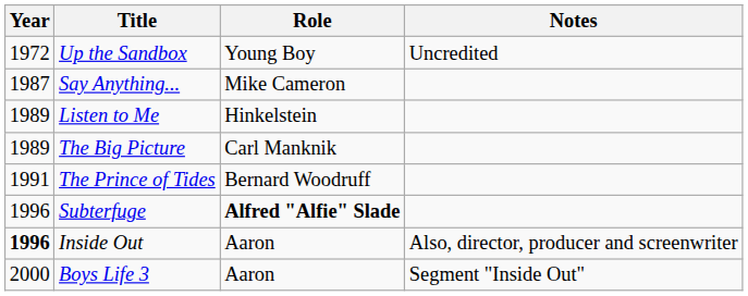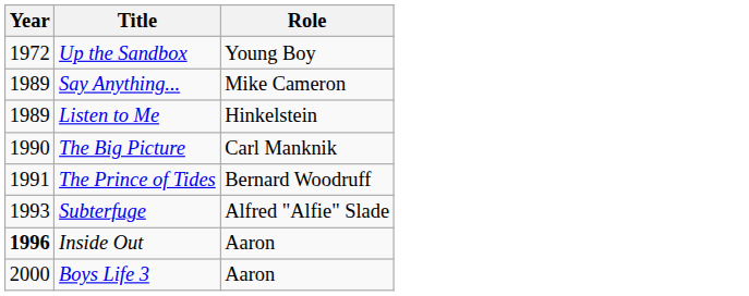 <table class="wikitable sortable">
 <tr>
 <th>Year</th>
 <th>Title</th>
 <th>Role</th>
-<th class="unsortable">Notes</th>
 </tr>
 <tr>
 <td>1972</td>
 <td><em><a href='#'>Up the Sandbox</a></em></td>
 <td>Young Boy</td>
-<td>Uncredited</td>
 </tr>
 <tr>
-<td>1987</td>
+<td>1989</td>
 <td><em><a href='#'>Say Anything...</a></em></td>
 <td>Mike Cameron</td>
-<td></td>
 </tr>
 <tr>
 <td>1989</td>
 <td><em><a href='#'>Listen to Me</a></em></td>
 <td>Hinkelstein</td>
-<td></td>
 </tr>
 <tr>
-<td>1989</td>
+<td>1990</td>
 <td><em><a href='#'>The Big Picture</a></em></td>
 <td>Carl Manknik</td>
-<td></td>
 </tr>
 <tr>
 <td>1991</td>
 <td><em><a href='#'>The Prince of Tides</a></em></td>
 <td>Bernard Woodruff</td>
-<td></td>
 </tr>
 <tr>
-<td>1996</td>
+<td>1993</td>
 <td><em><a href='#'>Subterfuge</a></em></td>
-<td><strong>Alfred "Alfie" Slade</strong></td>
-<td></td>
+<td>Alfred "Alfie" Slade</td>
 </tr>
 <tr>
 <td><strong>1996</strong></td>
 <td><em>Inside Out</em></td>
 <td>Aaron</td>
-<td>Also, director, producer and screenwriter</td>
 </tr>
 <tr>
 <td>2000</td>
 <td><em><a href='#'>Boys Life 3</a></em></td>
 <td>Aaron</td>
-<td>Segment "Inside Out"</td>
 </tr>
 </table>
